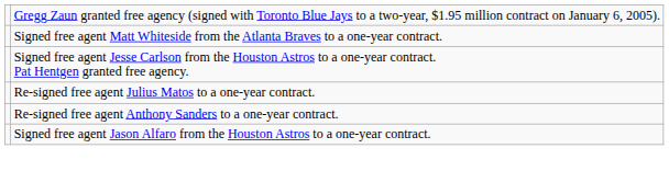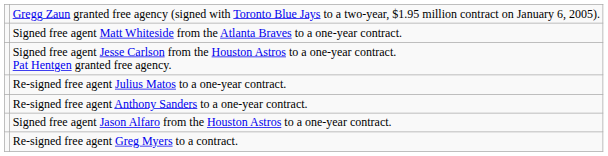 <table class="wikitable">
 <tr>
 <td></td>
 <td><a href='#'>Gregg Zaun</a> granted free agency (signed with <a href='#'>Toronto Blue Jays</a> to a two-year, $1.95 million contract on January 6, 2005).</td>
 </tr>
 <tr>
 <td></td>
 <td>Signed free agent <a href='#'>Matt Whiteside</a> from the <a href='#'>Atlanta Braves</a> to a one-year contract.</td>
 </tr>
 <tr>
 <td></td>
 <td>Signed free agent <a href='#'>Jesse Carlson</a> from the <a href='#'>Houston Astros</a> to a one-year contract. <br><a href='#'>Pat Hentgen</a> granted free agency.</td>
 </tr>
 <tr>
 <td></td>
 <td>Re-signed free agent <a href='#'>Julius Matos</a> to a one-year contract.</td>
 </tr>
 <tr>
 <td></td>
 <td>Re-signed free agent <a href='#'>Anthony Sanders</a> to a one-year contract.</td>
 </tr>
 <tr>
 <td></td>
 <td>Signed free agent <a href='#'>Jason Alfaro</a> from the <a href='#'>Houston Astros</a> to a one-year contract.</td>
 </tr>
+<tr>
+<td></td>
+<td>Re-signed free agent <a href='#'>Greg Myers</a> to a contract.</td>
+</tr>
 </table>
